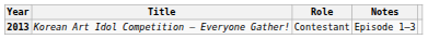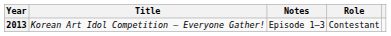 <table class="wikitable plainrowheaders">
 <tr>
 <th scope="col">Year</th>
 <th scope="col">Title</th>
+<th scope="col">Notes</th>
 <th scope="col">Role</th>
-<th scope="col">Notes</th>
 <th scope="col" class="unsortable"></th>
 </tr>
 <tr>
 <th scope="row">2013</th>
 <td><em>Korean Art Idol Competition – Everyone Gather! </em></td>
+<td>Episode 1–3</td>
 <td>Contestant</td>
-<td>Episode 1–3</td>
 <td style="text-align:center"></td>
 </tr>
 </table>
